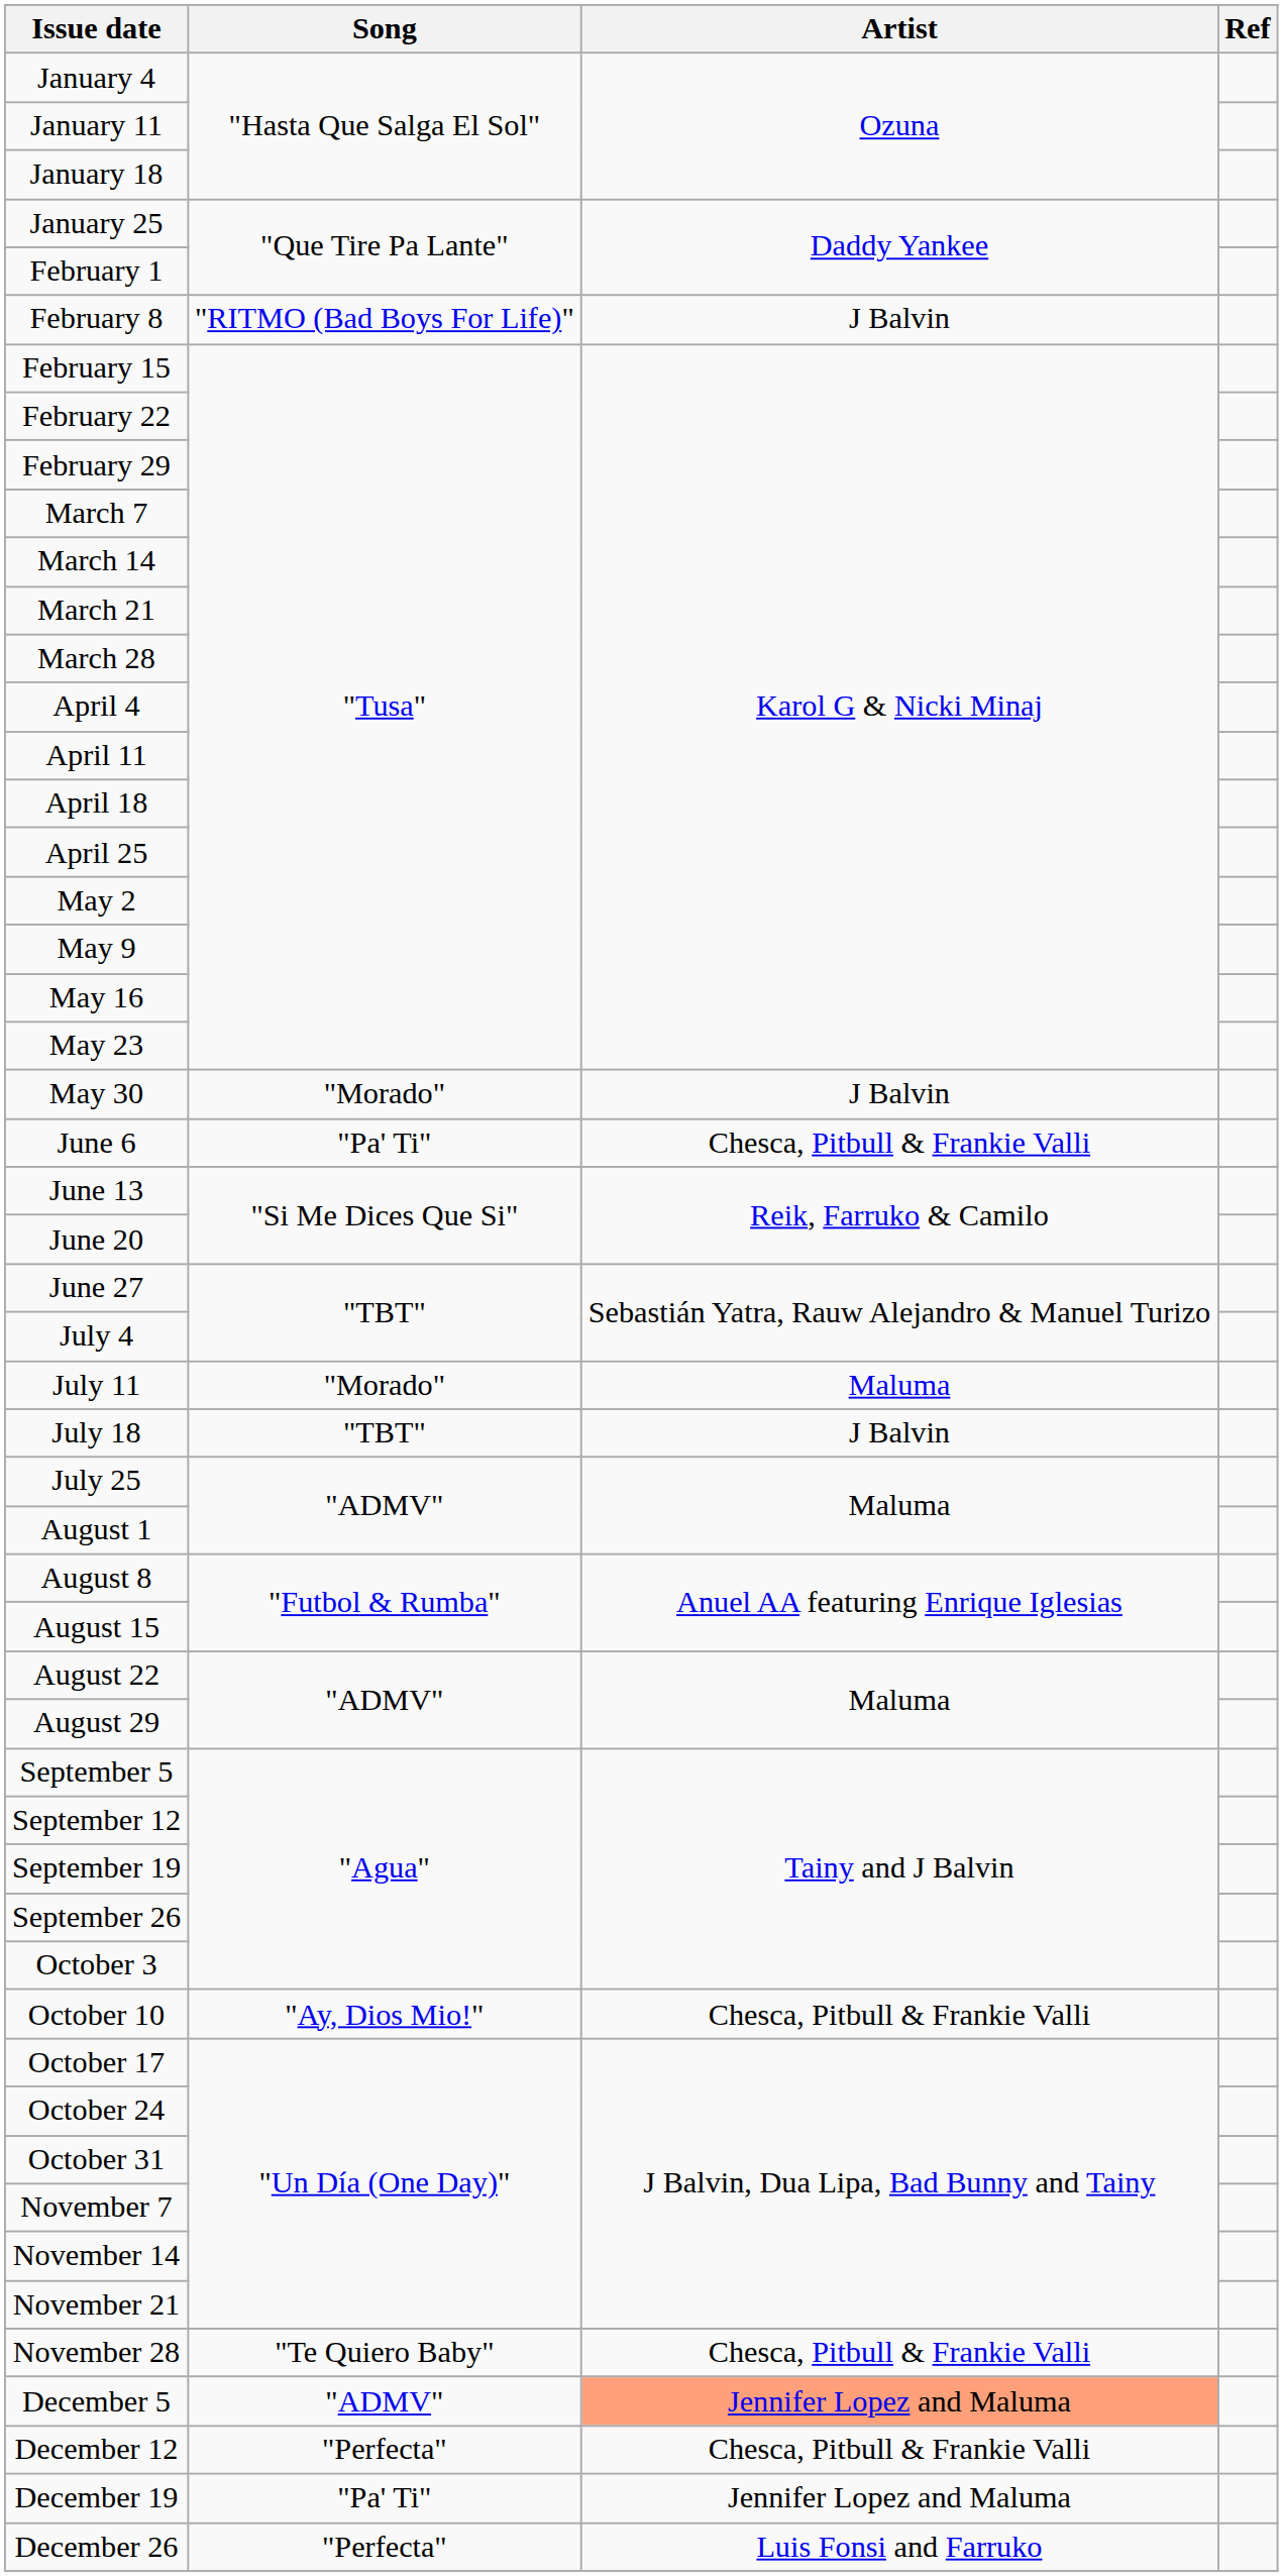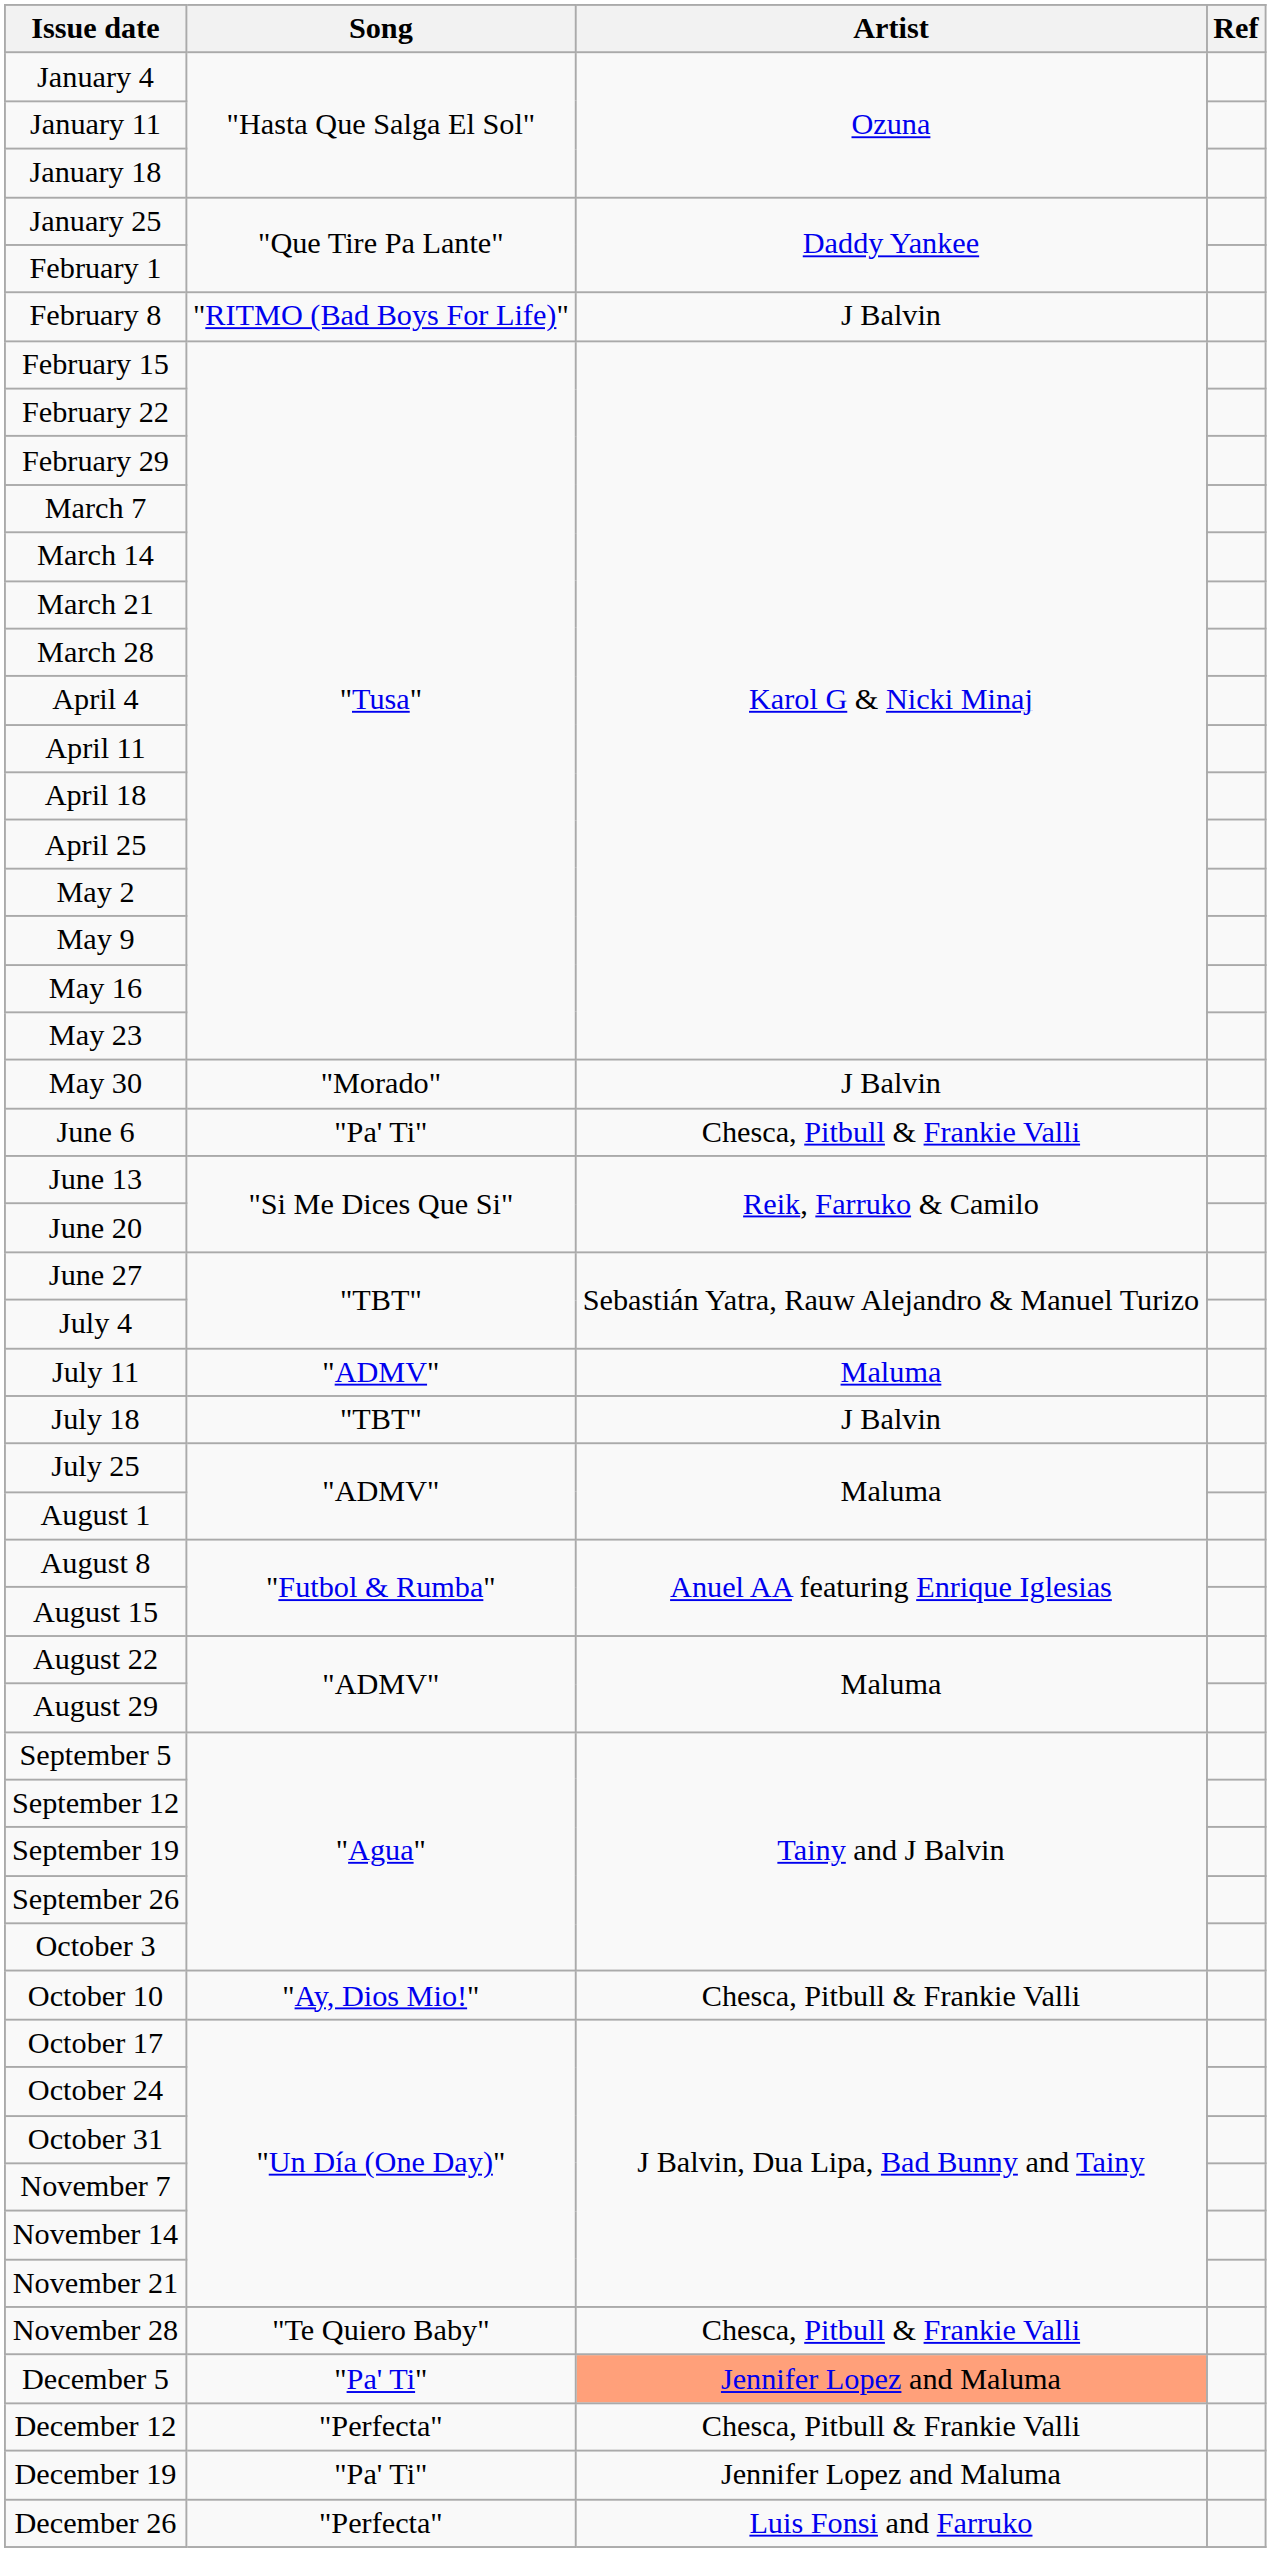 <table class="wikitable" style="text-align: center;">
 <tr>
 <th>Issue date</th>
 <th>Song</th>
 <th>Artist</th>
 <th>Ref</th>
 </tr>
 <tr>
 <td>January 4</td>
 <td rowspan="3">"Hasta Que Salga El Sol"</td>
 <td rowspan="3"><a href='#'>Ozuna</a></td>
 <td style="text-align: center;"></td>
 </tr>
 <tr>
 <td>January 11</td>
 <td style="text-align: center;"></td>
 </tr>
 <tr>
 <td>January 18</td>
 <td style="text-align: center;"></td>
 </tr>
 <tr>
 <td>January 25</td>
 <td rowspan="2">"Que Tire Pa Lante"</td>
 <td rowspan="2"><a href='#'>Daddy Yankee</a></td>
 <td style="text-align: center;"></td>
 </tr>
 <tr>
 <td>February 1</td>
 <td style="text-align: center;"></td>
 </tr>
 <tr>
 <td>February 8</td>
 <td>"<a href='#'>RITMO (Bad Boys For Life)</a>"</td>
 <td>J Balvin</td>
 <td style="text-align: center;"></td>
 </tr>
 <tr>
 <td>February 15</td>
 <td rowspan="15">"<a href='#'>Tusa</a>"</td>
 <td rowspan="15"><a href='#'>Karol G</a> & <a href='#'>Nicki Minaj</a></td>
 <td style="text-align: center;"></td>
 </tr>
 <tr>
 <td>February 22</td>
 <td style="text-align: center;"></td>
 </tr>
 <tr>
 <td>February 29</td>
 <td style="text-align: center;"></td>
 </tr>
 <tr>
 <td>March 7</td>
 <td style="text-align: center;"></td>
 </tr>
 <tr>
 <td>March 14</td>
 <td style="text-align: center;"></td>
 </tr>
 <tr>
 <td>March 21</td>
 <td style="text-align: center;"></td>
 </tr>
 <tr>
 <td>March 28</td>
 <td style="text-align: center;"></td>
 </tr>
 <tr>
 <td>April 4</td>
 <td style="text-align: center;"></td>
 </tr>
 <tr>
 <td>April 11</td>
 <td style="text-align: center;"></td>
 </tr>
 <tr>
 <td>April 18</td>
 <td style="text-align: center;"></td>
 </tr>
 <tr>
 <td>April 25</td>
 <td style="text-align: center;"></td>
 </tr>
 <tr>
 <td>May 2</td>
 <td style="text-align: center;"></td>
 </tr>
 <tr>
 <td>May 9</td>
 <td style="text-align: center;"></td>
 </tr>
 <tr>
 <td>May 16</td>
 <td style="text-align: center;"></td>
 </tr>
 <tr>
 <td>May 23</td>
 <td style="text-align: center;"></td>
 </tr>
 <tr>
 <td>May 30</td>
 <td>"Morado"</td>
 <td>J Balvin</td>
 <td style="text-align: center;"></td>
 </tr>
 <tr>
 <td>June 6</td>
 <td>"Pa' Ti"</td>
 <td>Chesca, <a href='#'>Pitbull</a> & <a href='#'>Frankie Valli</a></td>
 <td style="text-align: center;"></td>
 </tr>
 <tr>
 <td>June 13</td>
 <td rowspan="2">"Si Me Dices Que Si"</td>
 <td rowspan="2"><a href='#'>Reik</a>, <a href='#'>Farruko</a> & Camilo</td>
 <td style="text-align: center;"></td>
 </tr>
 <tr>
 <td>June 20</td>
 <td style="text-align: center;"></td>
 </tr>
 <tr>
 <td>June 27</td>
 <td rowspan="2">"TBT"</td>
 <td rowspan="2">Sebastián Yatra, Rauw Alejandro & Manuel Turizo</td>
 <td style="text-align: center;"></td>
 </tr>
 <tr>
 <td>July 4</td>
 <td style="text-align: center;"></td>
 </tr>
 <tr>
 <td>July 11</td>
-<td>"Morado"</td>
+<td>"<a href='#'>ADMV</a>"</td>
 <td><a href='#'>Maluma</a></td>
 <td style="text-align: center;"></td>
 </tr>
 <tr>
 <td>July 18</td>
 <td>"TBT"</td>
 <td>J Balvin</td>
 <td style="text-align: center;"></td>
 </tr>
 <tr>
 <td>July 25</td>
 <td rowspan="2">"ADMV"</td>
 <td rowspan="2">Maluma</td>
 <td style="text-align: center;"></td>
 </tr>
 <tr>
 <td>August 1</td>
 <td style="text-align: center;"></td>
 </tr>
 <tr>
 <td>August 8</td>
 <td rowspan="2">"<a href='#'>Futbol & Rumba</a>"</td>
 <td rowspan="2"><a href='#'>Anuel AA</a> featuring <a href='#'>Enrique Iglesias</a></td>
 <td style="text-align: center;"></td>
 </tr>
 <tr>
 <td>August 15</td>
 <td style="text-align: center;"></td>
 </tr>
 <tr>
 <td>August 22</td>
 <td rowspan="2">"ADMV"</td>
 <td rowspan="2">Maluma</td>
 <td style="text-align: center;"></td>
 </tr>
 <tr>
 <td>August 29</td>
 <td style="text-align: center;"></td>
 </tr>
 <tr>
 <td>September 5</td>
 <td rowspan="5">"<a href='#'>Agua</a>"</td>
 <td rowspan="5"><a href='#'>Tainy</a> and J Balvin</td>
 <td style="text-align: center;"></td>
 </tr>
 <tr>
 <td>September 12</td>
 <td style="text-align: center;"></td>
 </tr>
 <tr>
 <td>September 19</td>
 <td style="text-align: center;"></td>
 </tr>
 <tr>
 <td>September 26</td>
 <td style="text-align: center;"></td>
 </tr>
 <tr>
 <td>October 3</td>
 <td style="text-align: center;"></td>
 </tr>
 <tr>
 <td>October 10</td>
 <td>"<a href='#'>Ay, Dios Mio!</a>"</td>
 <td>Chesca, Pitbull & Frankie Valli</td>
 <td style="text-align: center;"></td>
 </tr>
 <tr>
 <td>October 17</td>
 <td rowspan="6">"<a href='#'>Un Día (One Day)</a>"</td>
 <td rowspan="6">J Balvin, Dua Lipa, <a href='#'>Bad Bunny</a> and <a href='#'>Tainy</a></td>
 <td style="text-align: center;"></td>
 </tr>
 <tr>
 <td>October 24</td>
 <td style="text-align: center;"></td>
 </tr>
 <tr>
 <td>October 31</td>
 <td style="text-align: center;"></td>
 </tr>
 <tr>
 <td>November 7</td>
 <td style="text-align: center;"></td>
 </tr>
 <tr>
 <td>November 14</td>
 <td style="text-align: center;"></td>
 </tr>
 <tr>
 <td>November 21</td>
 <td style="text-align: center;"></td>
 </tr>
 <tr>
 <td>November 28</td>
 <td>"Te Quiero Baby"</td>
 <td>Chesca, <a href='#'>Pitbull</a> & <a href='#'>Frankie Valli</a></td>
 <td style="text-align: center;"></td>
 </tr>
 <tr>
 <td>December 5</td>
-<td>"<a href='#'>ADMV</a>"</td>
+<td>"<a href='#'>Pa' Ti</a>"</td>
 <td style="background: lightsalmon;"><a href='#'>Jennifer Lopez</a> and Maluma</td>
 <td style="text-align: center;"></td>
 </tr>
 <tr>
 <td>December 12</td>
 <td>"Perfecta"</td>
 <td>Chesca, Pitbull & Frankie Valli</td>
 <td style="text-align: center;"></td>
 </tr>
 <tr>
 <td>December 19</td>
 <td>"Pa' Ti"</td>
 <td>Jennifer Lopez and Maluma</td>
 <td style="text-align: center;"></td>
 </tr>
 <tr>
 <td>December 26</td>
 <td>"Perfecta"</td>
 <td><a href='#'>Luis Fonsi</a> and <a href='#'>Farruko</a></td>
 <td style="text-align: center;"></td>
 </tr>
 </table>
